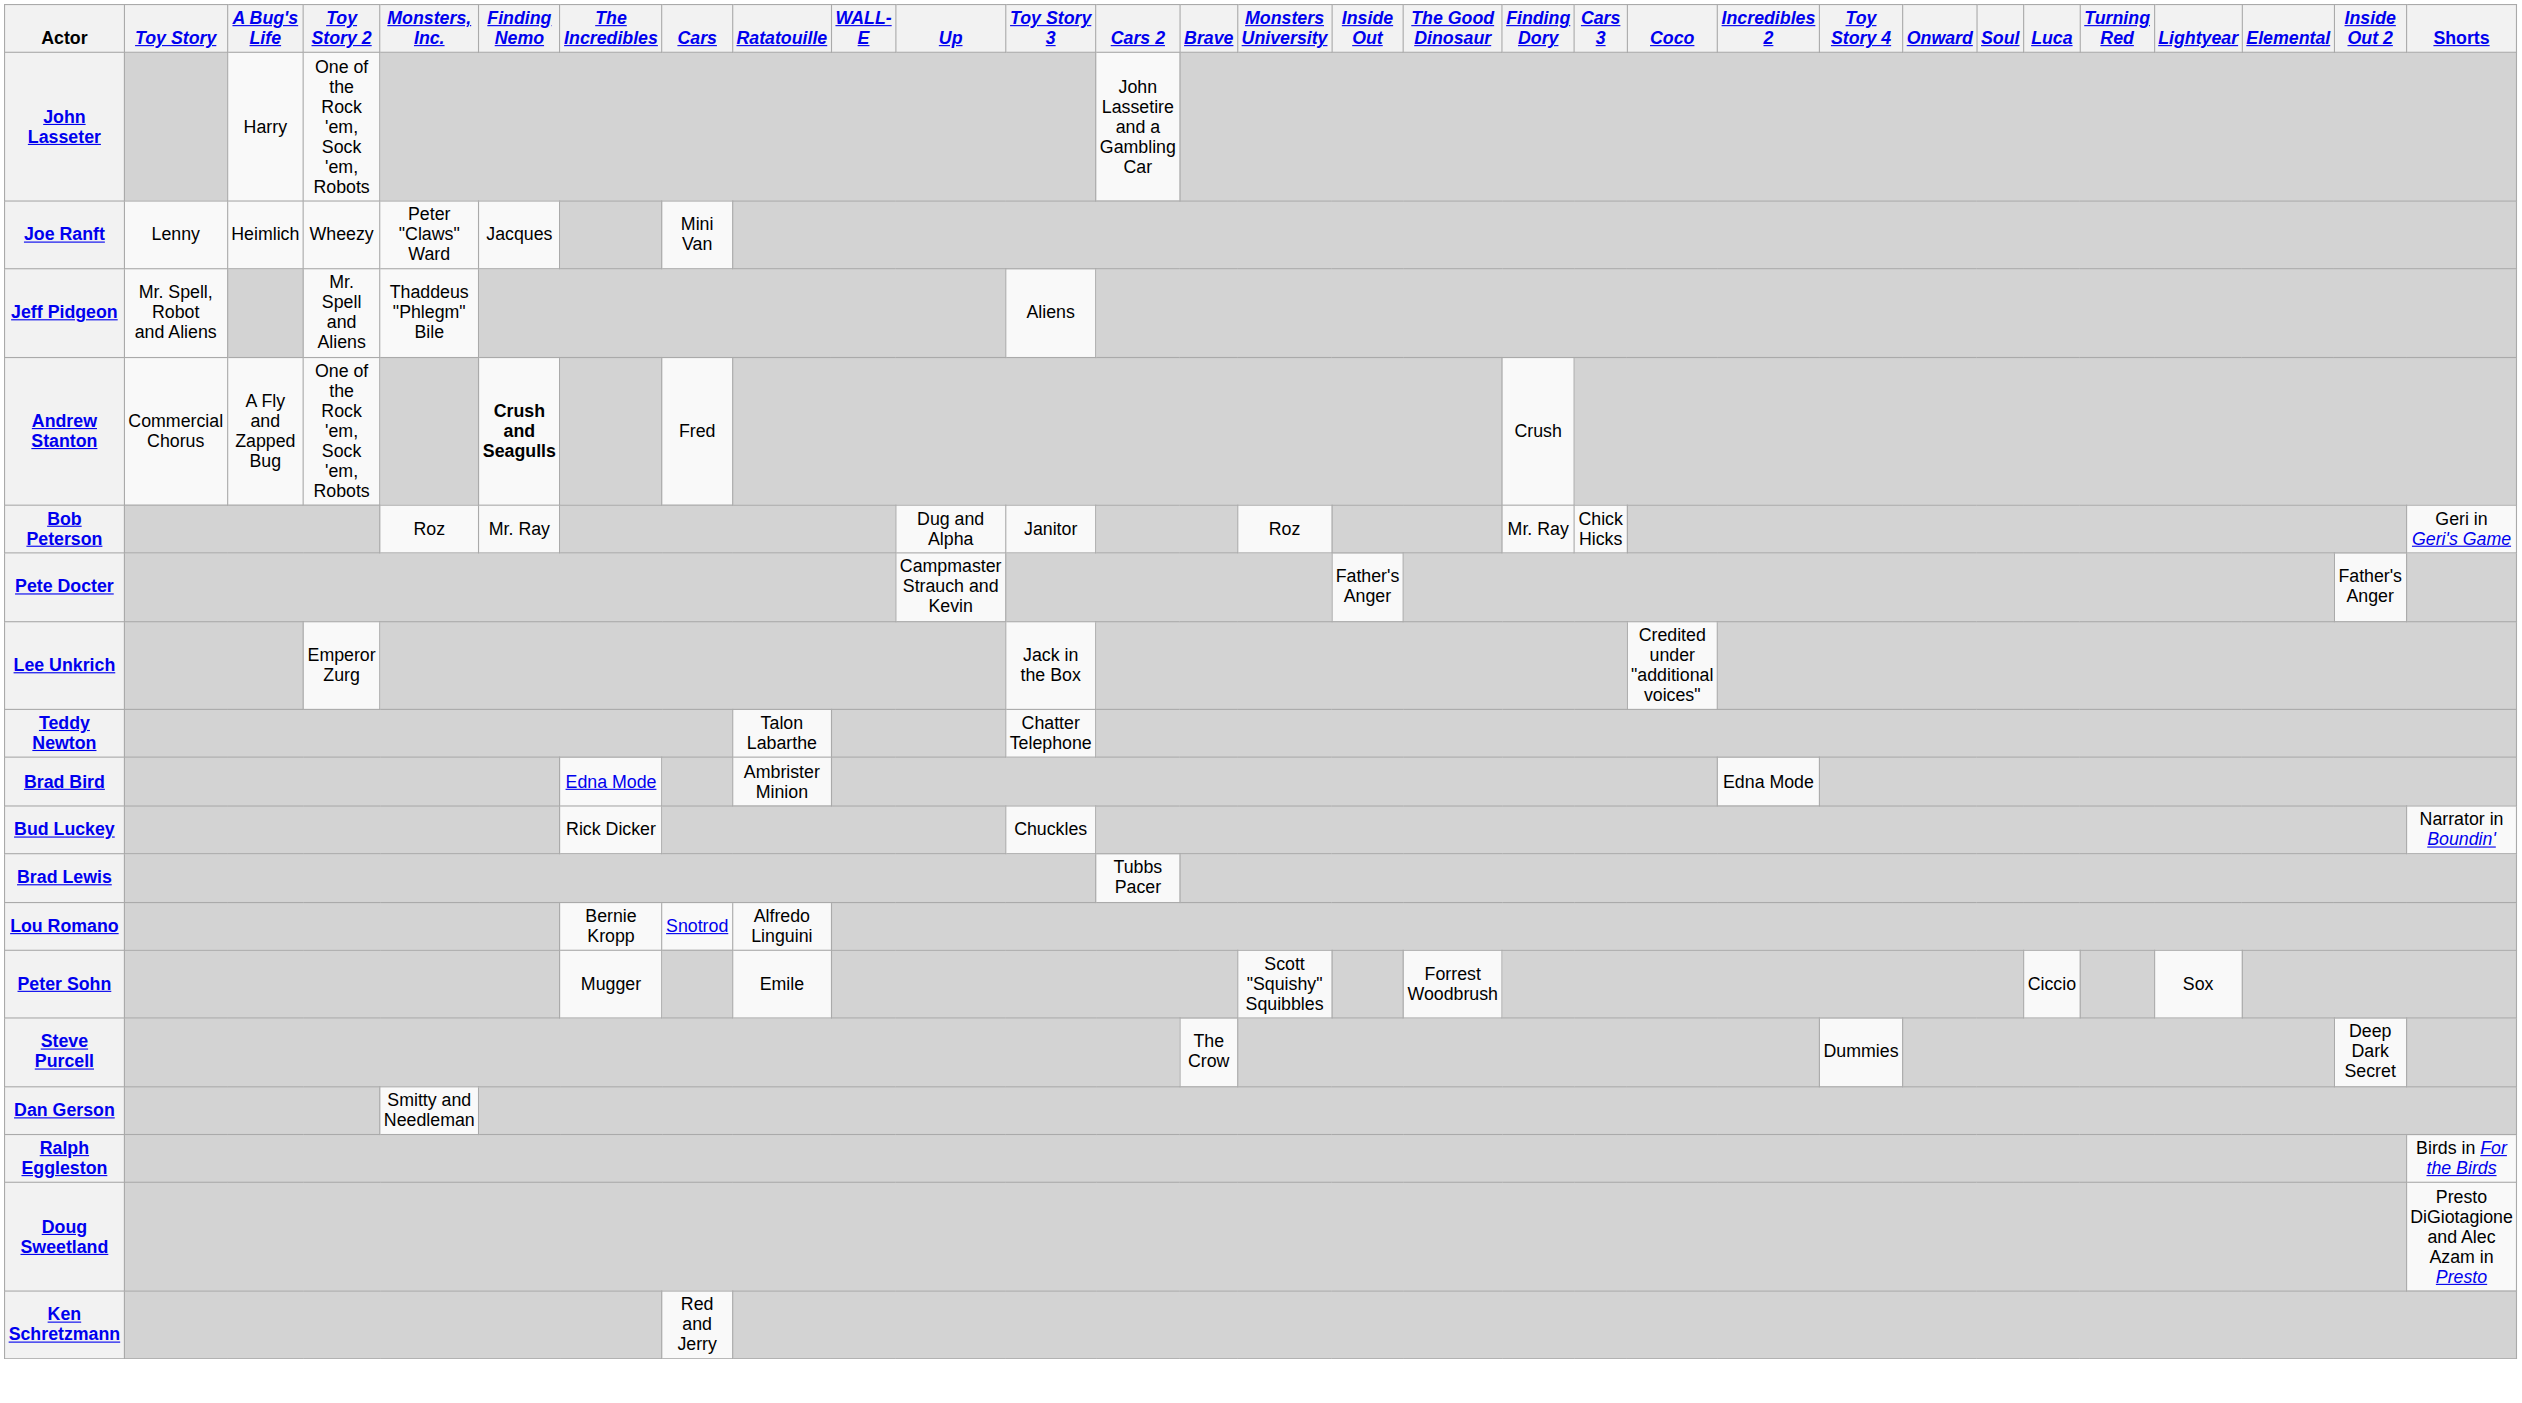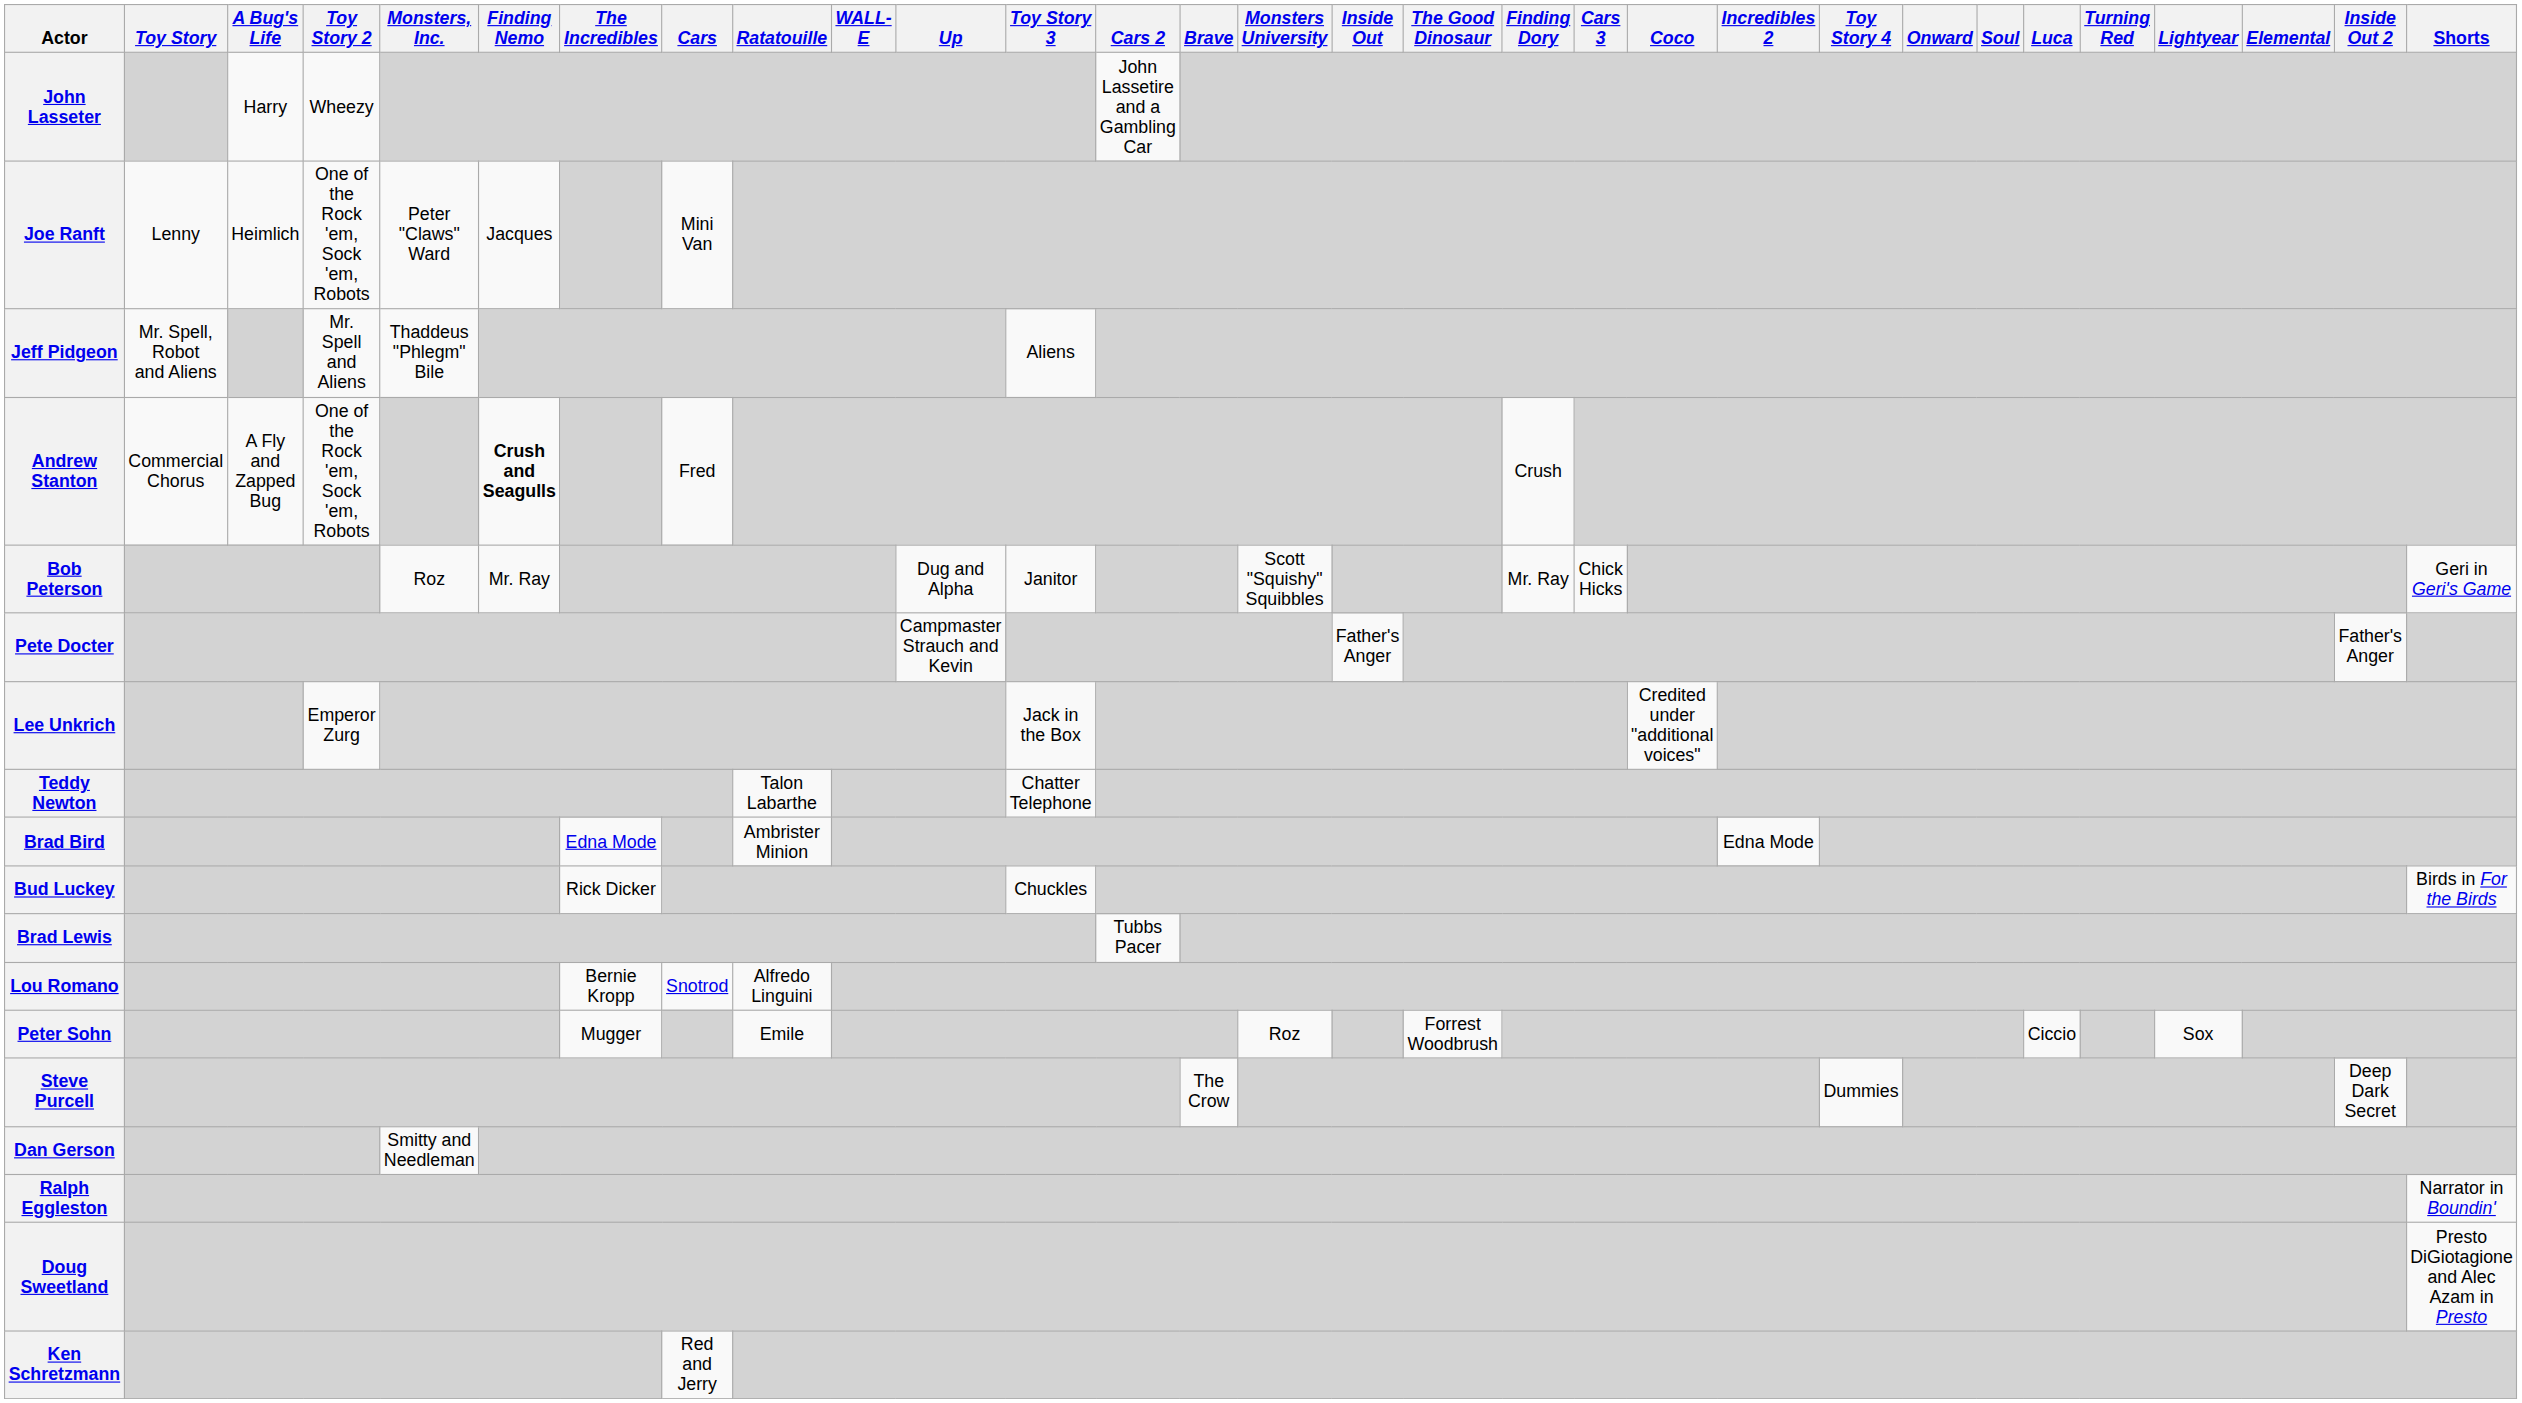 <table class="wikitable sticky-table-row1 sticky-table-col1" style="text-align:center; margin-right:0; table-layout:fixed;">
 <tr style="vertical-align:bottom">
 <th style="width:13em">Actor</th>
 <th><em><a href='#'>Toy Story</a></em></th>
 <th><em><a href='#'>A Bug's Life</a></em></th>
 <th><em><a href='#'>Toy Story 2</a></em></th>
 <th><em><a href='#'>Monsters, Inc.</a></em></th>
 <th><em><a href='#'>Finding Nemo</a></em></th>
 <th><em><a href='#'>The Incredibles</a></em></th>
 <th><em><a href='#'>Cars</a></em></th>
 <th><em><a href='#'>Ratatouille</a></em></th>
 <th><em><a href='#'>WALL-E</a></em></th>
 <th><em><a href='#'>Up</a></em></th>
 <th><em><a href='#'>Toy Story 3</a></em></th>
 <th><em><a href='#'>Cars 2</a></em></th>
 <th><em><a href='#'>Brave</a></em></th>
 <th><em><a href='#'>Monsters University</a></em></th>
 <th><em><a href='#'>Inside Out</a></em></th>
 <th><em><a href='#'>The Good Dinosaur</a></em></th>
 <th><em><a href='#'>Finding Dory</a></em></th>
 <th><em><a href='#'>Cars 3</a></em></th>
 <th><em><a href='#'>Coco</a></em></th>
 <th><em><a href='#'>Incredibles 2</a></em></th>
 <th><em><a href='#'>Toy Story 4</a></em></th>
 <th><em><a href='#'>Onward</a></em></th>
 <th><em><a href='#'>Soul</a></em></th>
 <th><em><a href='#'>Luca</a></em></th>
 <th><em><a href='#'>Turning Red</a></em></th>
 <th><em><a href='#'>Lightyear</a></em></th>
 <th><em><a href='#'>Elemental</a></em></th>
 <th><em><a href='#'>Inside Out 2</a></em></th>
 <th><a href='#'>Shorts</a></th>
 </tr>
 <tr>
 <th><a href='#'>John Lasseter</a></th>
 <td style="background:lightgrey;"></td>
 <td>Harry</td>
-<td>One of the Rock 'em, Sock 'em, Robots</td>
+<td>Wheezy</td>
 <td colspan="8" style="background:lightgrey;"></td>
 <td>John Lassetire <br> and a Gambling Car</td>
 <td colspan="17" style="background:lightgrey;"></td>
 </tr>
 <tr>
 <th><a href='#'>Joe Ranft</a></th>
 <td>Lenny</td>
 <td>Heimlich</td>
-<td>Wheezy</td>
+<td>One of the Rock 'em, Sock 'em, Robots</td>
 <td>Peter "Claws" Ward</td>
 <td>Jacques</td>
 <td style="background:lightgrey;"></td>
 <td>Mini Van</td>
 <td colspan="22" style="background:lightgrey;"></td>
 </tr>
 <tr>
 <th><a href='#'>Jeff Pidgeon</a></th>
 <td>Mr. Spell,<br>Robot<br>and Aliens</td>
 <td style="background:lightgrey;"></td>
 <td>Mr. Spell<br>and Aliens</td>
 <td>Thaddeus "Phlegm" Bile</td>
 <td colspan="6" style="background:lightgrey;"></td>
 <td>Aliens</td>
 <td colspan="18" style="background:lightgrey;"></td>
 </tr>
 <tr>
 <th><a href='#'>Andrew Stanton</a></th>
 <td>Commercial Chorus</td>
 <td>A Fly<br>and Zapped Bug</td>
 <td>One of the Rock 'em, Sock 'em, Robots</td>
 <td style="background:lightgrey;"></td>
 <td><strong>Crush<br>and Seagulls</strong></td>
 <td style="background:lightgrey;"></td>
 <td>Fred</td>
 <td colspan="9" style="background:lightgrey;"></td>
 <td>Crush</td>
 <td colspan="12" style="background:lightgrey;"></td>
 </tr>
 <tr>
 <th><a href='#'>Bob Peterson</a></th>
 <td colspan="3" style="background:lightgrey;"></td>
 <td>Roz</td>
 <td>Mr. Ray</td>
 <td colspan="4" style="background:lightgrey;"></td>
 <td>Dug and Alpha</td>
 <td>Janitor</td>
 <td colspan="2" style="background:lightgrey;"></td>
-<td>Roz</td>
+<td>Scott "Squishy" Squibbles</td>
 <td colspan="2" style="background:lightgrey;"></td>
 <td>Mr. Ray</td>
 <td>Chick Hicks</td>
 <td colspan="10" style="background:lightgrey;"></td>
 <td>Geri in <em><a href='#'>Geri's Game</a></em></td>
 </tr>
 <tr>
 <th><a href='#'>Pete Docter</a></th>
 <td colspan="9" style="background:lightgrey;"></td>
 <td>Campmaster Strauch and Kevin</td>
 <td colspan="4" style="background:lightgrey;"></td>
 <td>Father's Anger</td>
 <td colspan="12" style="background:lightgrey;"></td>
 <td>Father's Anger</td>
 <td colspan="1" style="background:lightgrey;"></td>
 </tr>
 <tr>
 <th><a href='#'>Lee Unkrich</a></th>
 <td colspan="2" style="background:lightgrey;"></td>
 <td>Emperor Zurg</td>
 <td colspan="7" style="background:lightgrey;"></td>
 <td>Jack in the Box</td>
 <td colspan="7" style="background:lightgrey;"></td>
 <td>Credited under "additional voices"</td>
 <td colspan="10" style="background:lightgrey;"></td>
 </tr>
 <tr>
 <th><a href='#'>Teddy Newton</a></th>
 <td colspan="7" style="background:lightgrey;"></td>
 <td>Talon Labarthe</td>
 <td colspan="2" style="background:lightgrey;"></td>
 <td>Chatter Telephone</td>
 <td colspan="18" style="background:lightgrey;"></td>
 </tr>
 <tr>
 <th><a href='#'>Brad Bird</a></th>
 <td colspan="5" style="background:lightgrey;"></td>
 <td><a href='#'>Edna Mode</a></td>
 <td style="background:lightgrey;"></td>
 <td>Ambrister Minion</td>
 <td colspan="11" style="background:lightgrey;"></td>
 <td>Edna Mode</td>
 <td colspan="9" style="background:lightgrey;"></td>
 </tr>
 <tr>
 <th><a href='#'>Bud Luckey</a></th>
 <td colspan="5" style="background:lightgrey;"></td>
 <td>Rick Dicker</td>
 <td colspan="4" style="background:lightgrey;"></td>
 <td>Chuckles</td>
 <td colspan="17" style="background:lightgrey;"></td>
-<td>Narrator in <em><a href='#'>Boundin'</a></em></td>
+<td>Birds in <em><a href='#'>For the Birds</a></em></td>
 </tr>
 <tr>
 <th><a href='#'>Brad Lewis</a></th>
 <td colspan="11" style="background:lightgrey;"></td>
 <td>Tubbs Pacer</td>
 <td colspan="17" style="background:lightgrey;"></td>
 </tr>
 <tr>
 <th><a href='#'>Lou Romano</a></th>
 <td colspan="5" style="background:lightgrey;"></td>
 <td>Bernie Kropp</td>
 <td><a href='#'>Snotrod</a></td>
 <td>Alfredo Linguini</td>
 <td colspan="21"  style="background:lightgrey;"></td>
 </tr>
 <tr>
 <th><a href='#'>Peter Sohn</a></th>
 <td colspan="5" style="background:lightgrey;"></td>
 <td>Mugger</td>
 <td colspan="1" style="background:lightgrey;"></td>
 <td>Emile</td>
 <td colspan="5" style="background:lightgrey;"></td>
-<td>Scott "Squishy" Squibbles</td>
+<td>Roz</td>
 <td colspan="1" style="background:lightgrey;"></td>
 <td>Forrest Woodbrush</td>
 <td colspan="7" style="background:lightgrey;"></td>
 <td>Ciccio</td>
 <td colspan="1" style="background:lightgrey;"></td>
 <td>Sox</td>
 <td colspan="3" style="background:lightgrey;"></td>
 </tr>
 <tr>
 <th><a href='#'>Steve Purcell</a></th>
 <td colspan="12" style="background:lightgrey;"></td>
 <td>The Crow</td>
 <td colspan="7" style="background:lightgrey;"></td>
 <td>Dummies</td>
 <td colspan="6" style="background:lightgrey;"></td>
 <td>Deep Dark Secret</td>
 <td colspan="1" style="background:lightgrey;"></td>
 </tr>
 <tr>
 <th><a href='#'>Dan Gerson</a></th>
 <td colspan="3" style="background:lightgrey;"></td>
 <td>Smitty and Needleman</td>
 <td colspan="25" style="background:lightgrey;"></td>
 </tr>
 <tr>
 <th><a href='#'>Ralph Eggleston</a></th>
 <td colspan="28" style="background:lightgrey;"></td>
-<td>Birds in <em><a href='#'>For the Birds</a></em></td>
+<td>Narrator in <em><a href='#'>Boundin'</a></em></td>
 </tr>
 <tr>
 <th><a href='#'>Doug Sweetland</a></th>
 <td colspan="28" style="background:lightgrey;"></td>
 <td>Presto DiGiotagione and Alec Azam in <em><a href='#'>Presto</a></em></td>
 </tr>
 <tr>
 <th><a href='#'>Ken Schretzmann</a></th>
 <td colspan="6" style="background:lightgrey;"></td>
 <td>Red<br>and Jerry</td>
 <td colspan="22" style="background:lightgrey;"></td>
 </tr>
 </table>
